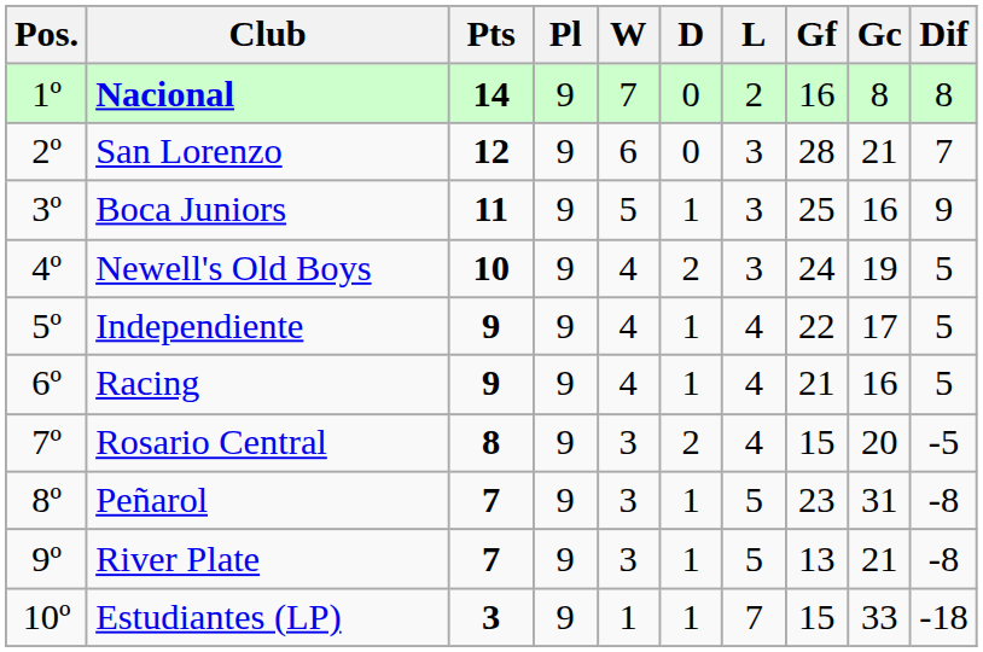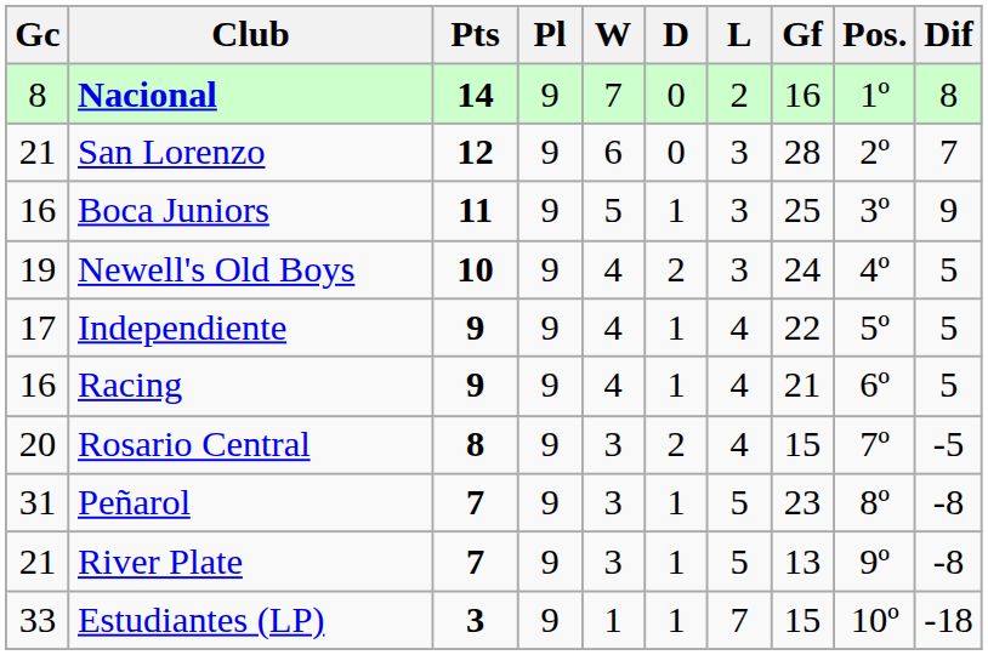 <table class= "wikitable">
 <tr>
-<th width=20px>Pos.</th>
+<th width=20px>Gc</th>
 <th width=150px>Club</th>
 <th width=30px>Pts</th>
 <th width=20px>Pl</th>
 <th width=20px>W</th>
 <th width=20px>D</th>
 <th width=20px>L</th>
 <th width=20px>Gf</th>
-<th width=20px>Gc</th>
+<th width=20px>Pos.</th>
 <th width=20px>Dif</th>
 </tr>
 <tr align=center bgcolor= #ccffcc>
-<td>1º</td>
+<td>8</td>
 <td align=left> <strong><a href='#'>Nacional</a></strong></td>
 <td><strong>14</strong></td>
 <td>9</td>
 <td>7</td>
 <td>0</td>
 <td>2</td>
 <td>16</td>
-<td>8</td>
+<td>1º</td>
 <td>8</td>
 </tr>
 <tr align=center>
-<td>2º</td>
+<td>21</td>
 <td align=left> <a href='#'>San Lorenzo</a></td>
 <td><strong>12</strong></td>
 <td>9</td>
 <td>6</td>
 <td>0</td>
 <td>3</td>
 <td>28</td>
-<td>21</td>
+<td>2º</td>
 <td>7</td>
 </tr>
 <tr align=center>
-<td>3º</td>
+<td>16</td>
 <td align=left> <a href='#'>Boca Juniors</a></td>
 <td><strong>11</strong></td>
 <td>9</td>
 <td>5</td>
 <td>1</td>
 <td>3</td>
 <td>25</td>
-<td>16</td>
+<td>3º</td>
 <td>9</td>
 </tr>
 <tr align=center>
-<td>4º</td>
+<td>19</td>
 <td align=left> <a href='#'>Newell's Old Boys</a></td>
 <td><strong>10</strong></td>
 <td>9</td>
 <td>4</td>
 <td>2</td>
 <td>3</td>
 <td>24</td>
-<td>19</td>
+<td>4º</td>
 <td>5</td>
 </tr>
 <tr align=center>
-<td>5º</td>
+<td>17</td>
 <td align=left> <a href='#'>Independiente</a></td>
 <td><strong>9</strong></td>
 <td>9</td>
 <td>4</td>
 <td>1</td>
 <td>4</td>
 <td>22</td>
-<td>17</td>
+<td>5º</td>
 <td>5</td>
 </tr>
 <tr align=center>
-<td>6º</td>
+<td>16</td>
 <td align=left> <a href='#'>Racing</a></td>
 <td><strong>9</strong></td>
 <td>9</td>
 <td>4</td>
 <td>1</td>
 <td>4</td>
 <td>21</td>
-<td>16</td>
+<td>6º</td>
 <td>5</td>
 </tr>
 <tr align=center>
-<td>7º</td>
+<td>20</td>
 <td align=left> <a href='#'>Rosario Central</a></td>
 <td><strong>8</strong></td>
 <td>9</td>
 <td>3</td>
 <td>2</td>
 <td>4</td>
 <td>15</td>
-<td>20</td>
+<td>7º</td>
 <td>-5</td>
 </tr>
 <tr align=center>
-<td>8º</td>
+<td>31</td>
 <td align=left> <a href='#'>Peñarol</a></td>
 <td><strong>7</strong></td>
 <td>9</td>
 <td>3</td>
 <td>1</td>
 <td>5</td>
 <td>23</td>
-<td>31</td>
+<td>8º</td>
 <td>-8</td>
 </tr>
 <tr align=center>
-<td>9º</td>
+<td>21</td>
 <td align=left> <a href='#'>River Plate</a></td>
 <td><strong>7</strong></td>
 <td>9</td>
 <td>3</td>
 <td>1</td>
 <td>5</td>
 <td>13</td>
-<td>21</td>
+<td>9º</td>
 <td>-8</td>
 </tr>
 <tr align=center>
-<td>10º</td>
+<td>33</td>
 <td align=left> <a href='#'>Estudiantes (LP)</a></td>
 <td><strong>3</strong></td>
 <td>9</td>
 <td>1</td>
 <td>1</td>
 <td>7</td>
 <td>15</td>
-<td>33</td>
+<td>10º</td>
 <td>-18</td>
 </tr>
 </table>
